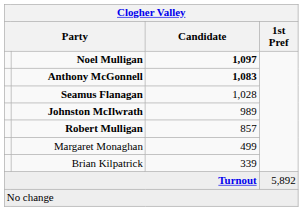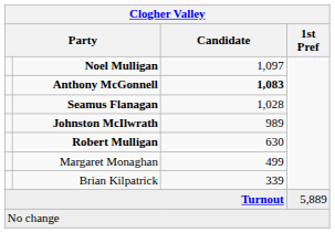 <table class="wikitable">
 <tr>
 <th colspan="4" align="center"><a href='#'>Clogher Valley</a></th>
 </tr>
 <tr>
 <th colspan="2" align="center" width=200>Party</th>
 <th width=160>Candidate</th>
 <th width=50>1st Pref</th>
 </tr>
 <tr>
 <td></td>
 <td align="right"><strong>Noel Mulligan</strong></td>
-<td align="right"><strong>1,097</strong></td>
+<td align="right">1,097</td>
 </tr>
 <tr>
 <td></td>
 <td align="right"><strong>Anthony McGonnell</strong></td>
 <td align="right"><strong>1,083</strong></td>
 </tr>
 <tr>
 <td></td>
 <td align="right"><strong>Seamus Flanagan</strong></td>
 <td align="right">1,028</td>
 </tr>
 <tr>
 <td></td>
 <td align="right"><strong>Johnston McIlwrath</strong></td>
 <td align="right">989</td>
 </tr>
 <tr>
 <td></td>
 <td align="right"><strong>Robert Mulligan</strong></td>
-<td align="right">857</td>
+<td align="right">630</td>
 </tr>
 <tr>
 <td></td>
 <td align="right">Margaret Monaghan</td>
 <td align="right">499</td>
 </tr>
 <tr>
 <td></td>
 <td align="right">Brian Kilpatrick</td>
 <td align="right">339</td>
 </tr>
 <tr bgcolor="EEEEEE">
 <td colspan=3 align="right"><strong><a href='#'>Turnout</a></strong></td>
-<td align="right">5,892</td>
+<td align="right">5,889</td>
 </tr>
 <tr>
 <td colspan=4 bgcolor="EEEEEE">No change</td>
 </tr>
 </table>
